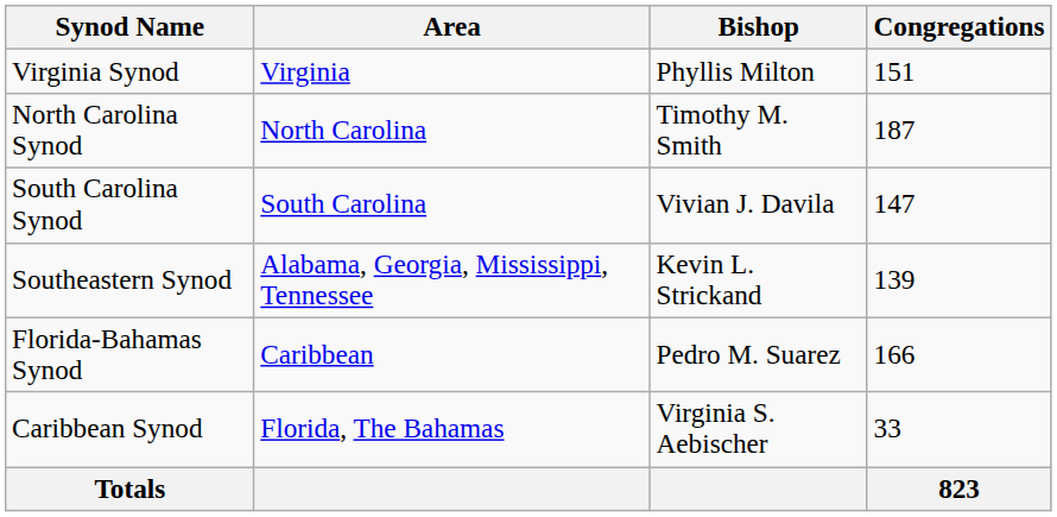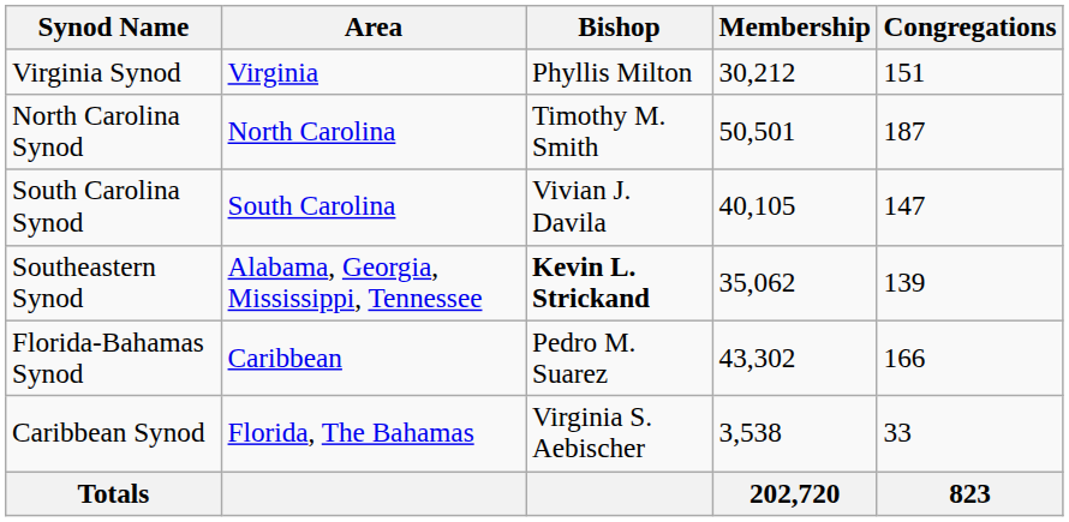 <table class="wikitable sortable">
 <tr>
 <th>Synod Name</th>
 <th>Area</th>
 <th>Bishop</th>
+<th>Membership</th>
 <th>Congregations</th>
 </tr>
 <tr>
 <td>Virginia Synod</td>
 <td><a href='#'>Virginia</a></td>
 <td>Phyllis Milton</td>
+<td>30,212</td>
 <td>151</td>
 </tr>
 <tr>
 <td>North Carolina Synod</td>
 <td><a href='#'>North Carolina</a></td>
 <td>Timothy M. Smith</td>
+<td>50,501</td>
 <td>187</td>
 </tr>
 <tr>
 <td>South Carolina Synod</td>
 <td><a href='#'>South Carolina</a></td>
 <td>Vivian J. Davila</td>
+<td>40,105</td>
 <td>147</td>
 </tr>
 <tr>
 <td>Southeastern Synod</td>
 <td><a href='#'>Alabama</a>, <a href='#'>Georgia</a>, <a href='#'>Mississippi</a>, <a href='#'>Tennessee</a></td>
-<td>Kevin L. Strickand</td>
+<td><strong>Kevin L. Strickand</strong></td>
+<td>35,062</td>
 <td>139</td>
 </tr>
 <tr>
 <td>Florida-Bahamas Synod</td>
 <td><a href='#'>Caribbean</a></td>
 <td>Pedro M. Suarez</td>
+<td>43,302</td>
 <td>166</td>
 </tr>
 <tr>
 <td>Caribbean Synod</td>
 <td><a href='#'>Florida</a>, <a href='#'>The Bahamas</a></td>
 <td>Virginia S. Aebischer</td>
+<td>3,538</td>
 <td>33</td>
 </tr>
 <tr>
 <th>Totals</th>
 <th></th>
 <th></th>
+<th>202,720</th>
 <th>823</th>
 </tr>
 </table>
